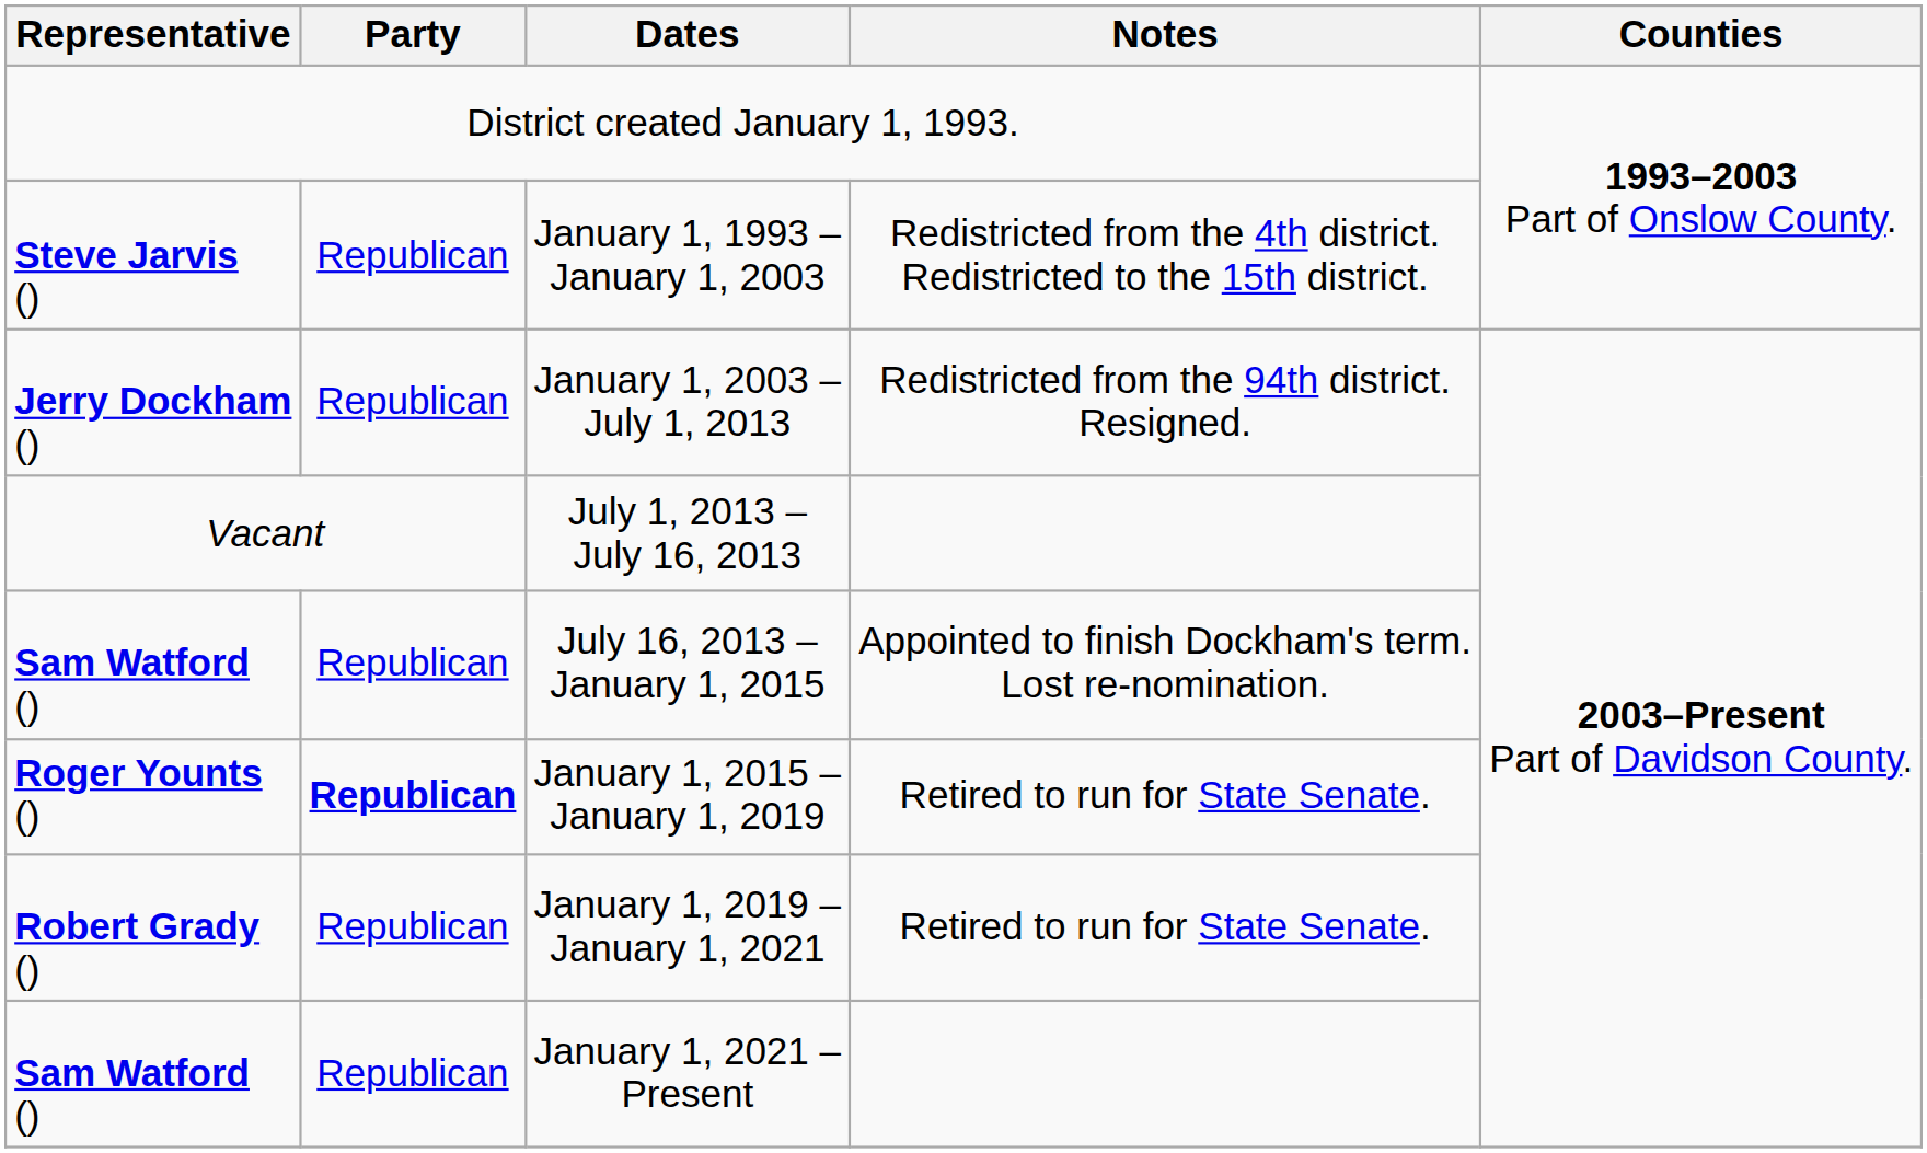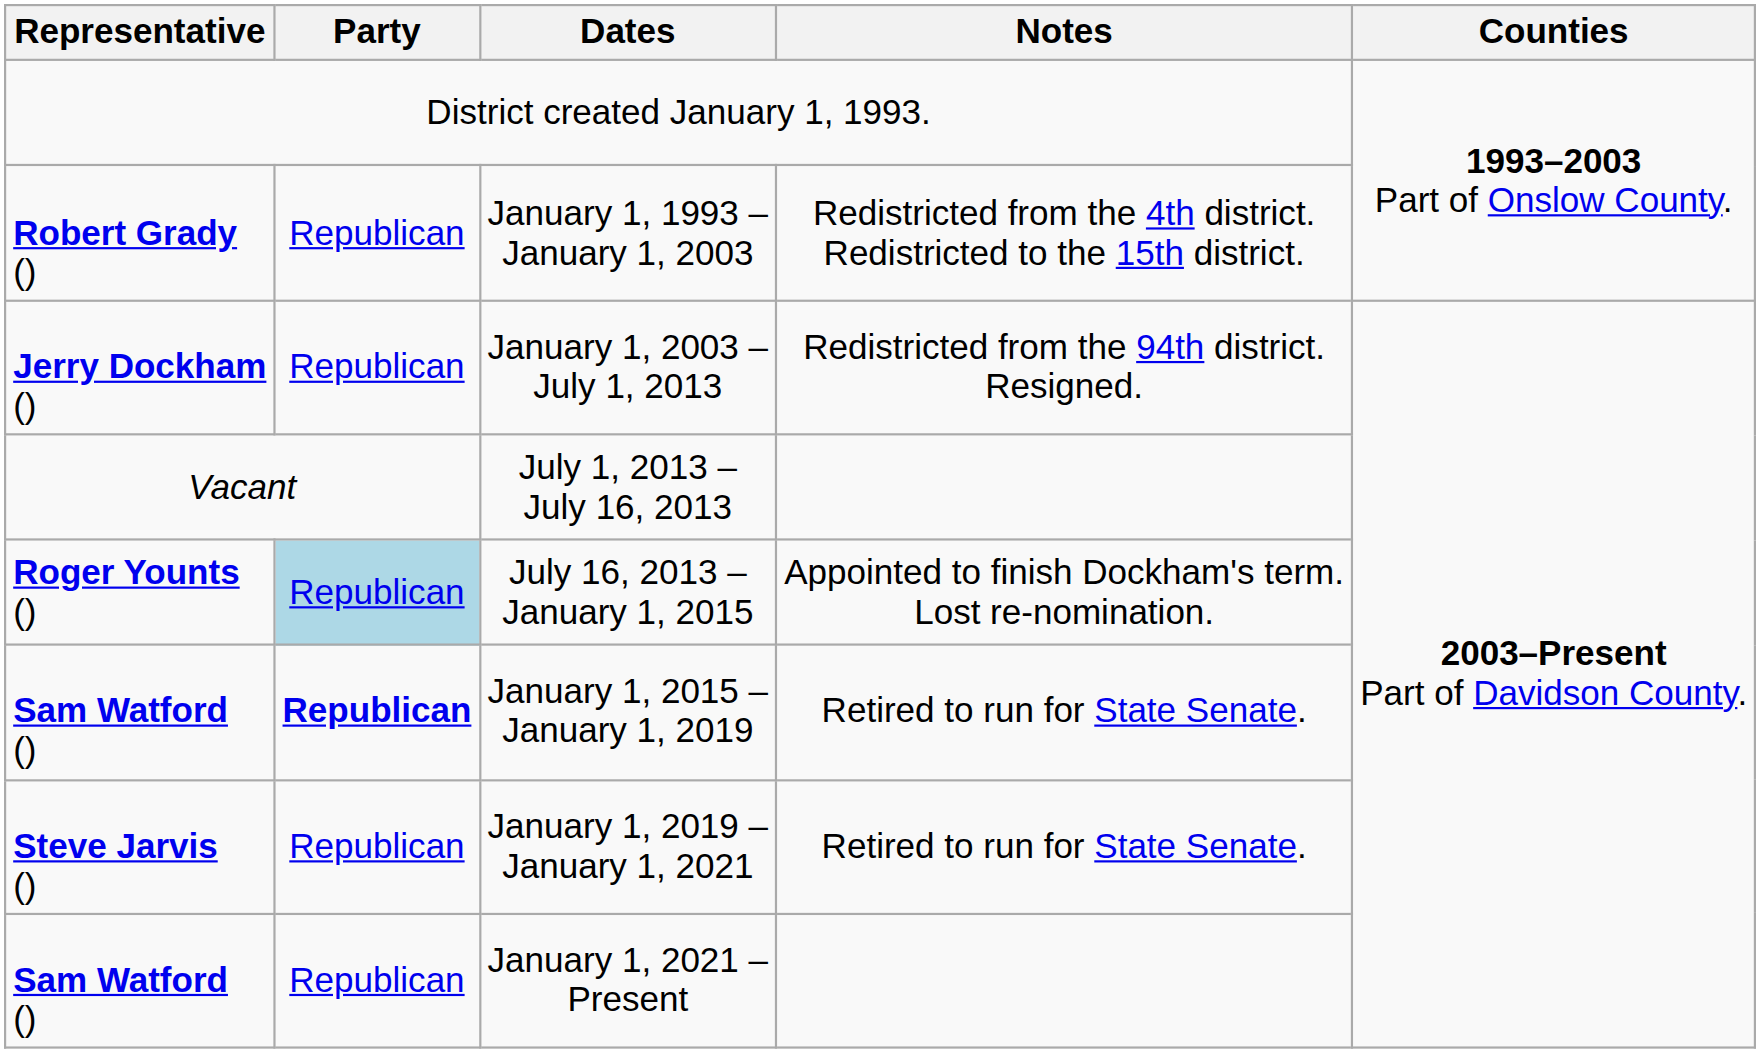 <table class=wikitable style="text-align:center">
 <tr>
 <th>Representative</th>
 <th>Party</th>
 <th>Dates</th>
 <th>Notes</th>
 <th>Counties</th>
 </tr>
 <tr style="height:3em">
 <td colspan=4>District created January 1, 1993.</td>
 <td rowspan=2><strong>1993–2003</strong> <br> Part of <a href='#'>Onslow County</a>.</td>
 </tr>
 <tr style="height:3em">
-<td align=left><br><strong><a href='#'>Steve Jarvis</a></strong><br>()</td>
+<td align=left><br><strong><a href='#'>Robert Grady</a></strong><br>()</td>
 <td><a href='#'>Republican</a></td>
 <td nowrap>January 1, 1993 – <br> January 1, 2003</td>
 <td>Redistricted from the <a href='#'>4th</a> district. <br> Redistricted to the <a href='#'>15th</a> district.</td>
 </tr>
 <tr style="height:3em">
 <td align=left><br><strong><a href='#'>Jerry Dockham</a></strong><br>()</td>
 <td><a href='#'>Republican</a></td>
 <td nowrap>January 1, 2003 – <br> July 1, 2013</td>
 <td>Redistricted from the <a href='#'>94th</a> district. <br> Resigned.</td>
 <td rowspan=6><strong>2003–Present</strong> <br> Part of <a href='#'>Davidson County</a>.</td>
 </tr>
 <tr style="height:3em">
 <td colspan=2><em>Vacant</em></td>
 <td nowrap>July 1, 2013 – <br> July 16, 2013</td>
 <td></td>
 </tr>
 <tr style="height:3em">
-<td align=left><br><strong><a href='#'>Sam Watford</a></strong><br>()</td>
-<td><a href='#'>Republican</a></td>
+<td align=left><strong><a href='#'>Roger Younts</a></strong><br>()</td>
+<td style="background: lightblue;"><a href='#'>Republican</a></td>
 <td nowrap>July 16, 2013 – <br> January 1, 2015</td>
 <td>Appointed to finish Dockham's term. <br> Lost re-nomination.</td>
 </tr>
 <tr style="height:3em">
-<td align=left><strong><a href='#'>Roger Younts</a></strong><br>()</td>
+<td align=left><br><strong><a href='#'>Sam Watford</a></strong><br>()</td>
 <td><strong><a href='#'>Republican</a></strong></td>
 <td nowrap>January 1, 2015 – <br> January 1, 2019</td>
 <td>Retired to run for <a href='#'>State Senate</a>.</td>
 </tr>
 <tr style="height:3em">
-<td align=left><br><strong><a href='#'>Robert Grady</a></strong><br>()</td>
+<td align=left><br><strong><a href='#'>Steve Jarvis</a></strong><br>()</td>
 <td><a href='#'>Republican</a></td>
 <td nowrap>January 1, 2019 – <br> January 1, 2021</td>
 <td>Retired to run for <a href='#'>State Senate</a>.</td>
 </tr>
 <tr style="height:3em">
 <td align=left><br><strong><a href='#'>Sam Watford</a></strong><br>()</td>
 <td><a href='#'>Republican</a></td>
 <td nowrap>January 1, 2021 – <br> Present</td>
 <td></td>
 </tr>
 </table>
